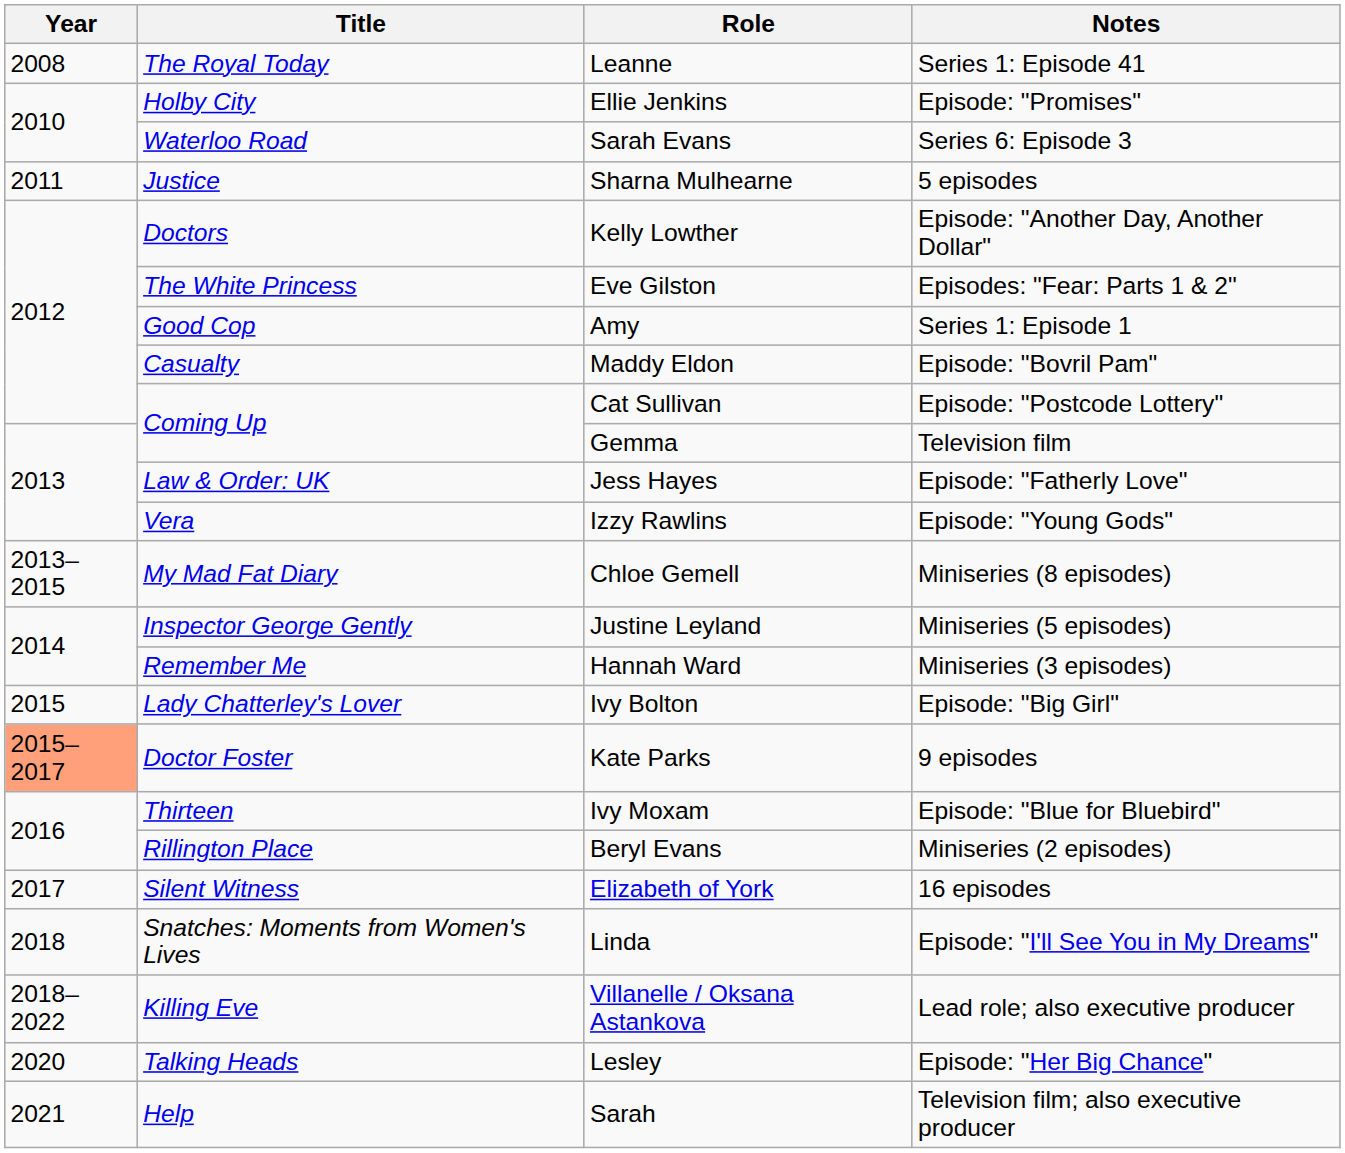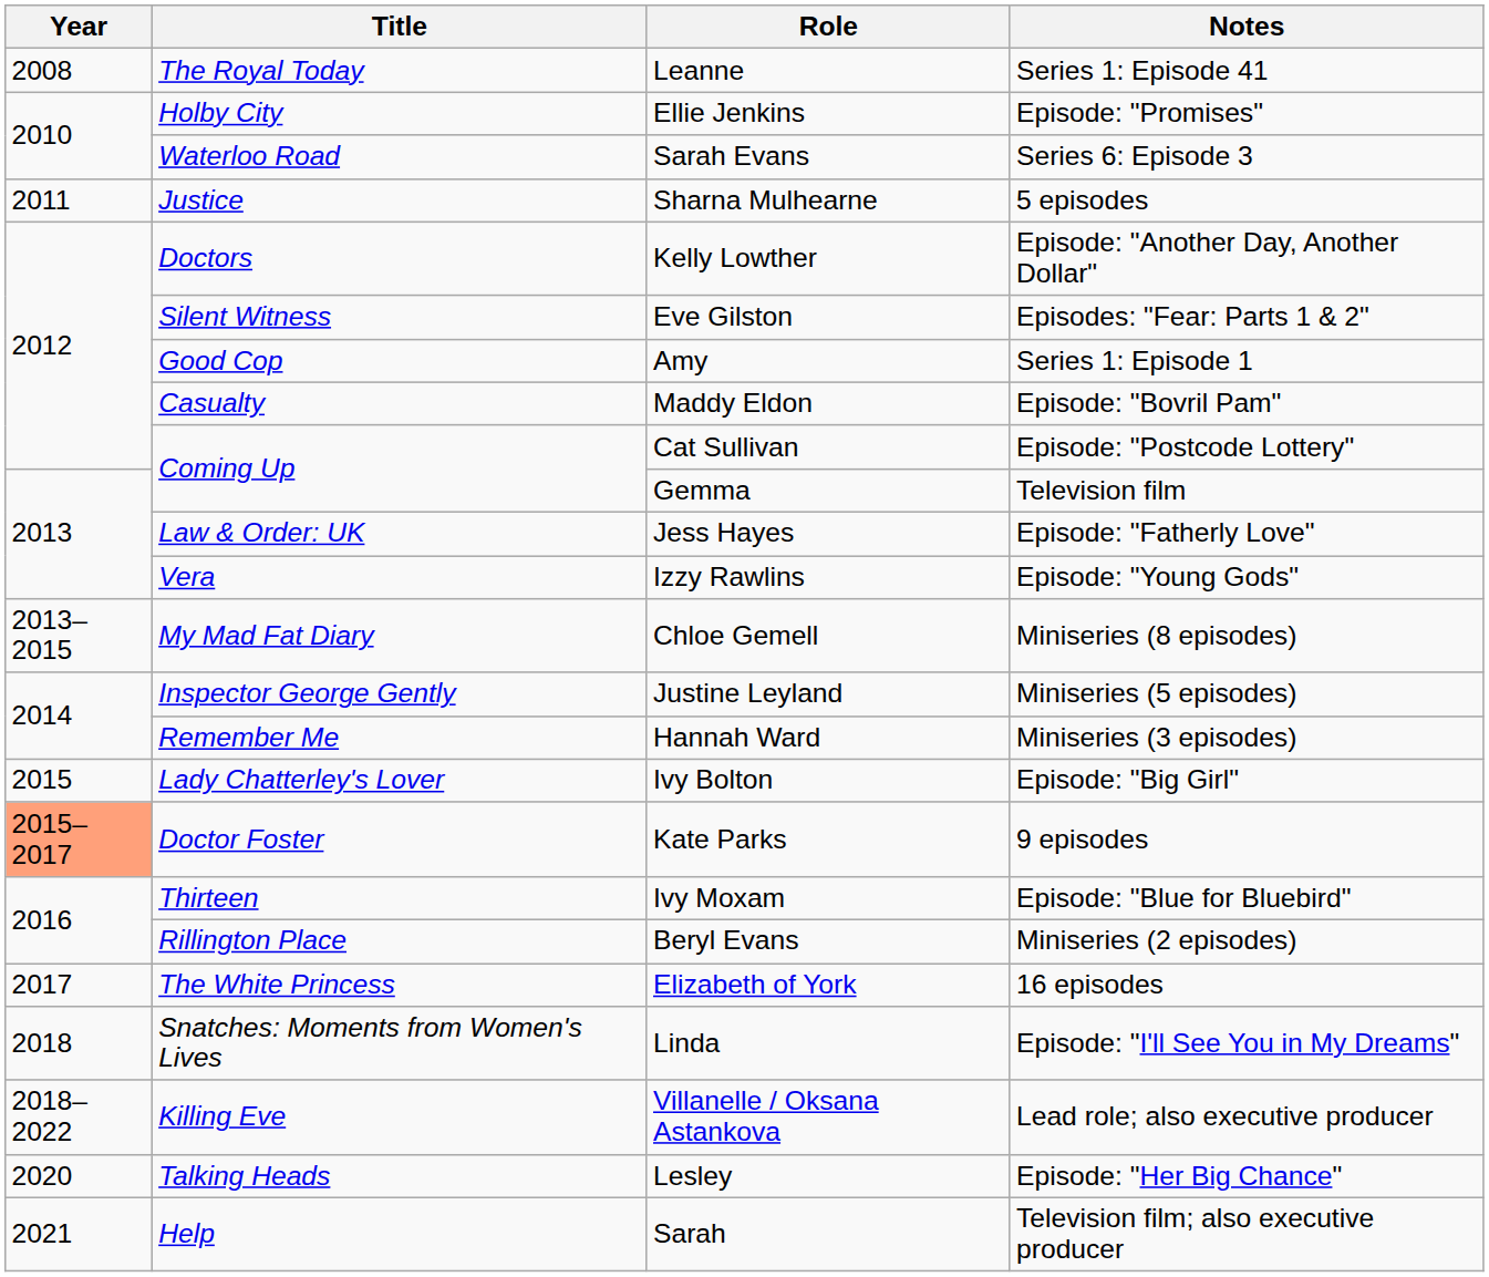 <table class="wikitable sortable">
 <tr>
 <th scope="col">Year</th>
 <th scope="col">Title</th>
 <th scope="col">Role</th>
 <th scope="col" class="unsortable">Notes</th>
 </tr>
 <tr>
 <td>2008</td>
 <td><em><a href='#'>The Royal Today</a></em></td>
 <td>Leanne</td>
 <td>Series 1: Episode 41</td>
 </tr>
 <tr>
 <td rowspan="2">2010</td>
 <td><em><a href='#'>Holby City</a></em></td>
 <td>Ellie Jenkins</td>
 <td>Episode: "Promises"</td>
 </tr>
 <tr>
 <td><em><a href='#'>Waterloo Road</a></em></td>
 <td>Sarah Evans</td>
 <td>Series 6: Episode 3</td>
 </tr>
 <tr>
 <td>2011</td>
 <td><em><a href='#'>Justice</a></em></td>
 <td>Sharna Mulhearne</td>
 <td>5 episodes</td>
 </tr>
 <tr>
 <td rowspan="5">2012</td>
 <td><em><a href='#'>Doctors</a></em></td>
 <td>Kelly Lowther</td>
 <td>Episode: "Another Day, Another Dollar"</td>
 </tr>
 <tr>
-<td><em><a href='#'>The White Princess</a></em></td>
+<td><em><a href='#'>Silent Witness</a></em></td>
 <td>Eve Gilston</td>
 <td>Episodes: "Fear: Parts 1 & 2"</td>
 </tr>
 <tr>
 <td><em><a href='#'>Good Cop</a></em></td>
 <td>Amy</td>
 <td>Series 1: Episode 1</td>
 </tr>
 <tr>
 <td><em><a href='#'>Casualty</a></em></td>
 <td>Maddy Eldon</td>
 <td>Episode: "Bovril Pam"</td>
 </tr>
 <tr>
 <td rowspan="2"><em><a href='#'>Coming Up</a></em></td>
 <td>Cat Sullivan</td>
 <td>Episode: "Postcode Lottery"</td>
 </tr>
 <tr>
 <td rowspan="3">2013</td>
 <td>Gemma</td>
 <td>Television film</td>
 </tr>
 <tr>
 <td><em><a href='#'>Law & Order: UK</a></em></td>
 <td>Jess Hayes</td>
 <td>Episode: "Fatherly Love"</td>
 </tr>
 <tr>
 <td><em><a href='#'>Vera</a></em></td>
 <td>Izzy Rawlins</td>
 <td>Episode: "Young Gods"</td>
 </tr>
 <tr>
 <td>2013–2015</td>
 <td><em><a href='#'>My Mad Fat Diary</a></em></td>
 <td>Chloe Gemell</td>
 <td>Miniseries (8 episodes)</td>
 </tr>
 <tr>
 <td rowspan="2">2014</td>
 <td><em><a href='#'>Inspector George Gently</a></em></td>
 <td>Justine Leyland</td>
 <td>Miniseries (5 episodes)</td>
 </tr>
 <tr>
 <td><em><a href='#'>Remember Me</a></em></td>
 <td>Hannah Ward</td>
 <td>Miniseries (3 episodes)</td>
 </tr>
 <tr>
 <td>2015</td>
 <td><em><a href='#'>Lady Chatterley's Lover</a></em></td>
 <td>Ivy Bolton</td>
 <td>Episode: "Big Girl"</td>
 </tr>
 <tr>
 <td style="background: lightsalmon;">2015–2017</td>
 <td><em><a href='#'>Doctor Foster</a></em></td>
 <td>Kate Parks</td>
 <td>9 episodes</td>
 </tr>
 <tr>
 <td rowspan="2">2016</td>
 <td><em><a href='#'>Thirteen</a></em></td>
 <td>Ivy Moxam</td>
 <td>Episode: "Blue for Bluebird"</td>
 </tr>
 <tr>
 <td><em><a href='#'>Rillington Place</a></em></td>
 <td>Beryl Evans</td>
 <td>Miniseries (2 episodes)</td>
 </tr>
 <tr>
 <td>2017</td>
-<td><em><a href='#'>Silent Witness</a></em></td>
+<td><em><a href='#'>The White Princess</a></em></td>
 <td><a href='#'>Elizabeth of York</a></td>
 <td>16 episodes</td>
 </tr>
 <tr>
 <td>2018</td>
 <td><em>Snatches: Moments from Women's Lives</em></td>
 <td>Linda</td>
 <td>Episode: "<a href='#'>I'll See You in My Dreams</a>"</td>
 </tr>
 <tr>
 <td>2018–2022</td>
 <td><em><a href='#'>Killing Eve</a></em></td>
 <td><a href='#'>Villanelle / Oksana Astankova</a></td>
 <td>Lead role; also executive producer</td>
 </tr>
 <tr>
 <td>2020</td>
 <td><em><a href='#'>Talking Heads</a></em></td>
 <td>Lesley</td>
 <td>Episode: "<a href='#'>Her Big Chance</a>"</td>
 </tr>
 <tr>
 <td>2021</td>
 <td><em><a href='#'>Help</a></em></td>
 <td>Sarah</td>
 <td>Television film; also executive producer</td>
 </tr>
 </table>
